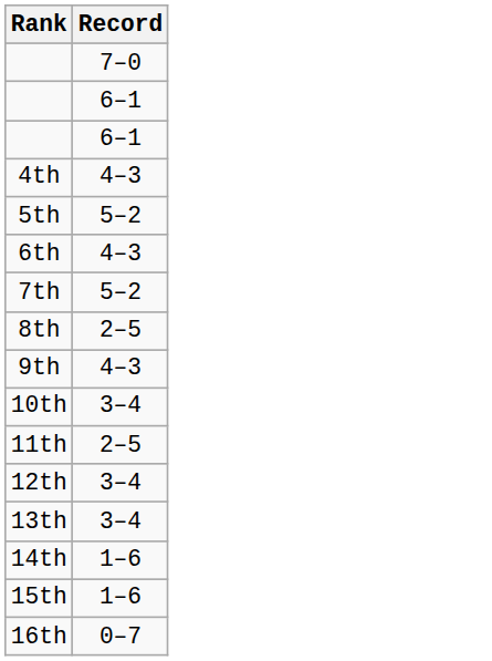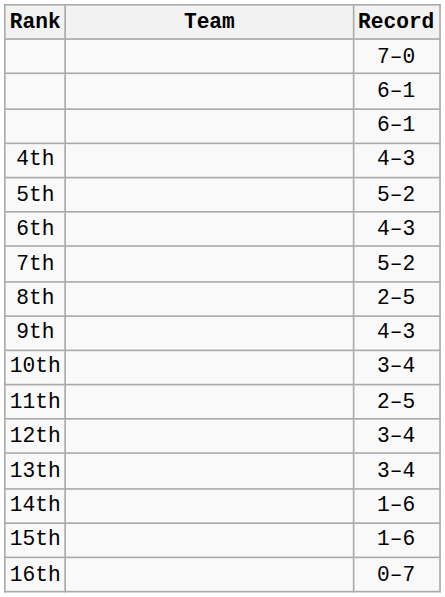 <table class=wikitable style="text-align:center;">
 <tr>
 <th>Rank</th>
+<th width=170>Team</th>
 <th>Record</th>
 </tr>
 <tr>
 <td></td>
+<td align=left></td>
 <td>7–0</td>
 </tr>
 <tr>
 <td></td>
+<td align=left></td>
 <td>6–1</td>
 </tr>
 <tr>
 <td></td>
+<td align=left></td>
 <td>6–1</td>
 </tr>
 <tr>
 <td>4th</td>
+<td align=left></td>
 <td>4–3</td>
 </tr>
 <tr>
 <td>5th</td>
+<td align=left></td>
 <td>5–2</td>
 </tr>
 <tr>
 <td>6th</td>
+<td align=left></td>
 <td>4–3</td>
 </tr>
 <tr>
 <td>7th</td>
+<td align=left></td>
 <td>5–2</td>
 </tr>
 <tr>
 <td>8th</td>
+<td align=left></td>
 <td>2–5</td>
 </tr>
 <tr>
 <td>9th</td>
+<td align=left></td>
 <td>4–3</td>
 </tr>
 <tr>
 <td>10th</td>
+<td align=left></td>
 <td>3–4</td>
 </tr>
 <tr>
 <td>11th</td>
+<td align=left></td>
 <td>2–5</td>
 </tr>
 <tr>
 <td>12th</td>
+<td align=left></td>
 <td>3–4</td>
 </tr>
 <tr>
 <td>13th</td>
+<td align=left></td>
 <td>3–4</td>
 </tr>
 <tr>
 <td>14th</td>
+<td align=left></td>
 <td>1–6</td>
 </tr>
 <tr>
 <td>15th</td>
+<td align=left></td>
 <td>1–6</td>
 </tr>
 <tr>
 <td>16th</td>
+<td align=left></td>
 <td>0–7</td>
 </tr>
 </table>
